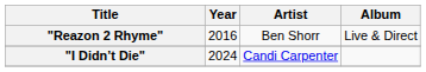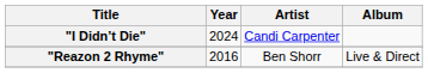 <table class="wikitable plainrowheaders" style="text-align:center;">
 <tr>
 <th scope="col" style="width:15em;">Title</th>
 <th scope="col">Year</th>
 <th scope="col">Artist</th>
 <th scope="col">Album</th>
+</tr>
+<tr>
+<th scope="row">"I Didn’t Die"</th>
+<td>2024</td>
+<td><a href='#'>Candi Carpenter</a></td>
+<td></td>
+</tr>
+<tr>
 </tr>
 <tr>
 <th scope="row">"Reazon 2 Rhyme"</th>
 <td>2016</td>
 <td>Ben Shorr</td>
 <td>Live & Direct</td>
 </tr>
 <tr>
 </tr>
-<tr>
-<th scope="row">"I Didn’t Die"</th>
-<td>2024</td>
-<td><a href='#'>Candi Carpenter</a></td>
-<td></td>
-</tr>
-<tr>
-</tr>
 </table>
